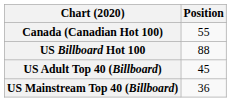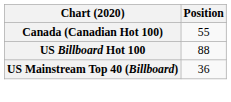 <table class="wikitable sortable plainrowheaders" style="text-align:center">
 <tr>
 <th scope="col">Chart (2020)</th>
 <th scope="col">Position</th>
 </tr>
 <tr>
 <th scope="row">Canada (Canadian Hot 100)</th>
 <td>55</td>
 </tr>
 <tr>
 <th scope="row">US <em>Billboard</em> Hot 100</th>
 <td>88</td>
 </tr>
 <tr>
-<th scope="row">US Adult Top 40 (<em>Billboard</em>)</th>
-<td>45</td>
-</tr>
-<tr>
 <th scope="row">US Mainstream Top 40 (<em>Billboard</em>)</th>
 <td>36</td>
 </tr>
 </table>
